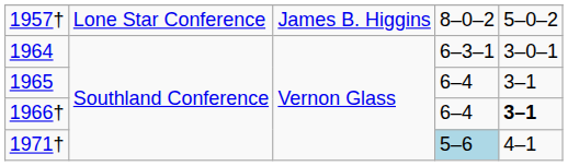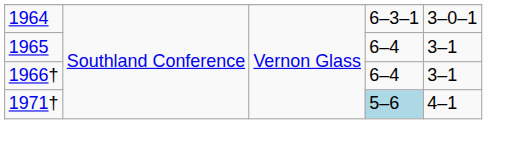 <table class="wikitable">
 <tr>
-</tr>
-<tr>
-<td><a href='#'>1957</a>†</td>
-<td><a href='#'>Lone Star Conference</a></td>
-<td><a href='#'>James B. Higgins</a></td>
-<td>8–0–2</td>
-<td>5–0–2</td>
 </tr>
 <tr>
 <td><a href='#'>1964</a></td>
 <td rowspan="4"><a href='#'>Southland Conference</a></td>
 <td rowspan="4"><a href='#'>Vernon Glass</a></td>
 <td>6–3–1</td>
 <td>3–0–1</td>
 </tr>
 <tr>
 <td><a href='#'>1965</a></td>
 <td>6–4</td>
 <td>3–1</td>
 </tr>
 <tr>
 <td><a href='#'>1966</a>†</td>
 <td>6–4</td>
-<td><strong>3–1</strong></td>
+<td>3–1</td>
 </tr>
 <tr>
 <td><a href='#'>1971</a>†</td>
 <td style="background: lightblue;">5–6</td>
 <td>4–1</td>
 </tr>
 </table>
